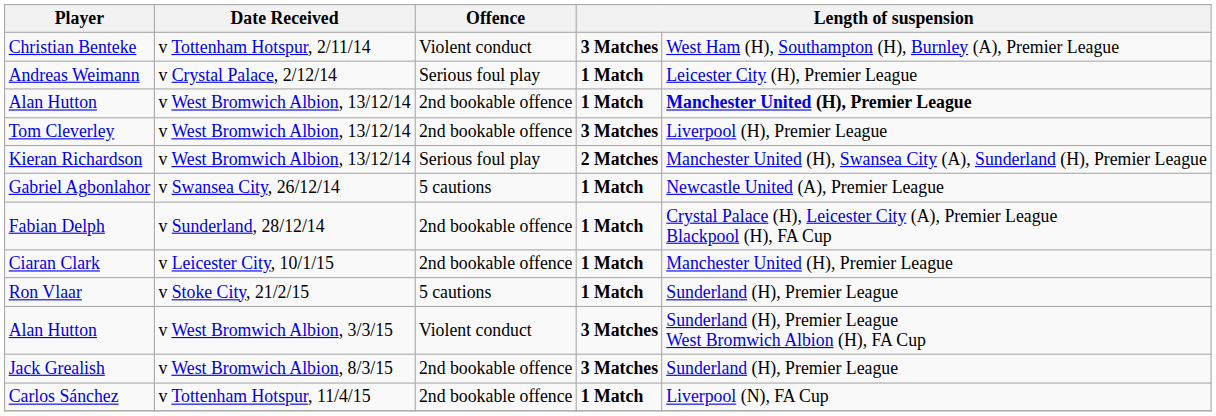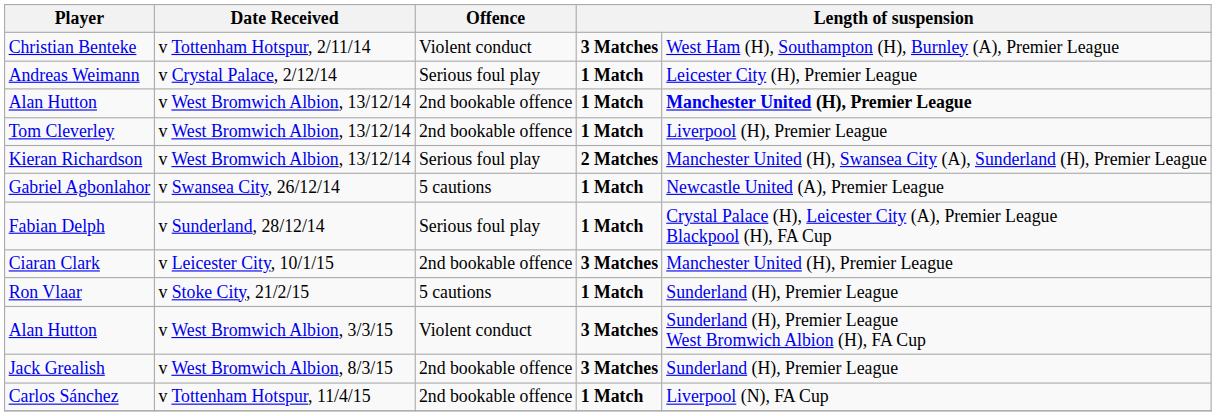 <table class="wikitable">
 <tr>
 <th>Player</th>
 <th>Date Received</th>
 <th>Offence</th>
 <th colspan="3">Length of suspension</th>
 </tr>
 <tr>
 <td> <a href='#'>Christian Benteke</a></td>
 <td> v <a href='#'>Tottenham Hotspur</a>, 2/11/14</td>
 <td>Violent conduct</td>
 <td><strong>3 Matches</strong></td>
 <td><a href='#'>West Ham</a> (H), <a href='#'>Southampton</a> (H), <a href='#'>Burnley</a> (A), Premier League</td>
 </tr>
 <tr>
 <td> <a href='#'>Andreas Weimann</a></td>
 <td> v <a href='#'>Crystal Palace</a>, 2/12/14</td>
 <td>Serious foul play</td>
 <td><strong>1 Match</strong></td>
 <td><a href='#'>Leicester City</a> (H), Premier League</td>
 </tr>
 <tr>
 <td> <a href='#'>Alan Hutton</a></td>
 <td> v <a href='#'>West Bromwich Albion</a>, 13/12/14</td>
 <td>2nd bookable offence</td>
 <td><strong>1 Match</strong></td>
 <td><strong><a href='#'>Manchester United</a> (H), Premier League</strong></td>
 </tr>
 <tr>
 <td> <a href='#'>Tom Cleverley</a></td>
 <td> v <a href='#'>West Bromwich Albion</a>, 13/12/14</td>
 <td>2nd bookable offence</td>
-<td><strong>3 Matches</strong></td>
+<td><strong>1 Match</strong></td>
 <td><a href='#'>Liverpool</a> (H), Premier League</td>
 </tr>
 <tr>
 <td> <a href='#'>Kieran Richardson</a></td>
 <td> v <a href='#'>West Bromwich Albion</a>, 13/12/14</td>
 <td>Serious foul play</td>
 <td><strong>2 Matches</strong></td>
 <td><a href='#'>Manchester United</a> (H), <a href='#'>Swansea City</a> (A), <a href='#'>Sunderland</a> (H), Premier League</td>
 </tr>
 <tr>
 <td> <a href='#'>Gabriel Agbonlahor</a></td>
 <td> v <a href='#'>Swansea City</a>, 26/12/14</td>
 <td>5 cautions</td>
 <td><strong>1 Match</strong></td>
 <td><a href='#'>Newcastle United</a> (A), Premier League</td>
 </tr>
 <tr>
 <td> <a href='#'>Fabian Delph</a></td>
 <td> v <a href='#'>Sunderland</a>, 28/12/14</td>
-<td>2nd bookable offence</td>
+<td>Serious foul play</td>
 <td><strong>1 Match</strong></td>
 <td><a href='#'>Crystal Palace</a> (H), <a href='#'>Leicester City</a> (A), Premier League<br><a href='#'>Blackpool</a> (H), FA Cup</td>
 </tr>
 <tr>
 <td> <a href='#'>Ciaran Clark</a></td>
 <td> v <a href='#'>Leicester City</a>, 10/1/15</td>
 <td>2nd bookable offence</td>
-<td><strong>1 Match</strong></td>
+<td><strong>3 Matches</strong></td>
 <td><a href='#'>Manchester United</a> (H), Premier League</td>
 </tr>
 <tr>
 <td> <a href='#'>Ron Vlaar</a></td>
 <td> v <a href='#'>Stoke City</a>, 21/2/15</td>
 <td>5 cautions</td>
 <td><strong>1 Match</strong></td>
 <td><a href='#'>Sunderland</a> (H), Premier League</td>
 </tr>
 <tr>
 <td> <a href='#'>Alan Hutton</a></td>
 <td> v <a href='#'>West Bromwich Albion</a>, 3/3/15</td>
 <td>Violent conduct</td>
 <td><strong>3 Matches</strong></td>
 <td><a href='#'>Sunderland</a> (H), Premier League<br><a href='#'>West Bromwich Albion</a> (H), FA Cup</td>
 </tr>
 <tr>
 <td> <a href='#'>Jack Grealish</a></td>
 <td> v <a href='#'>West Bromwich Albion</a>, 8/3/15</td>
 <td>2nd bookable offence</td>
 <td><strong>3 Matches</strong></td>
 <td><a href='#'>Sunderland</a> (H), Premier League</td>
 </tr>
 <tr>
 <td> <a href='#'>Carlos Sánchez</a></td>
 <td> v <a href='#'>Tottenham Hotspur</a>, 11/4/15</td>
 <td>2nd bookable offence</td>
 <td><strong>1 Match</strong></td>
 <td><a href='#'>Liverpool</a> (N), FA Cup</td>
 </tr>
 <tr>
 </tr>
 </table>
